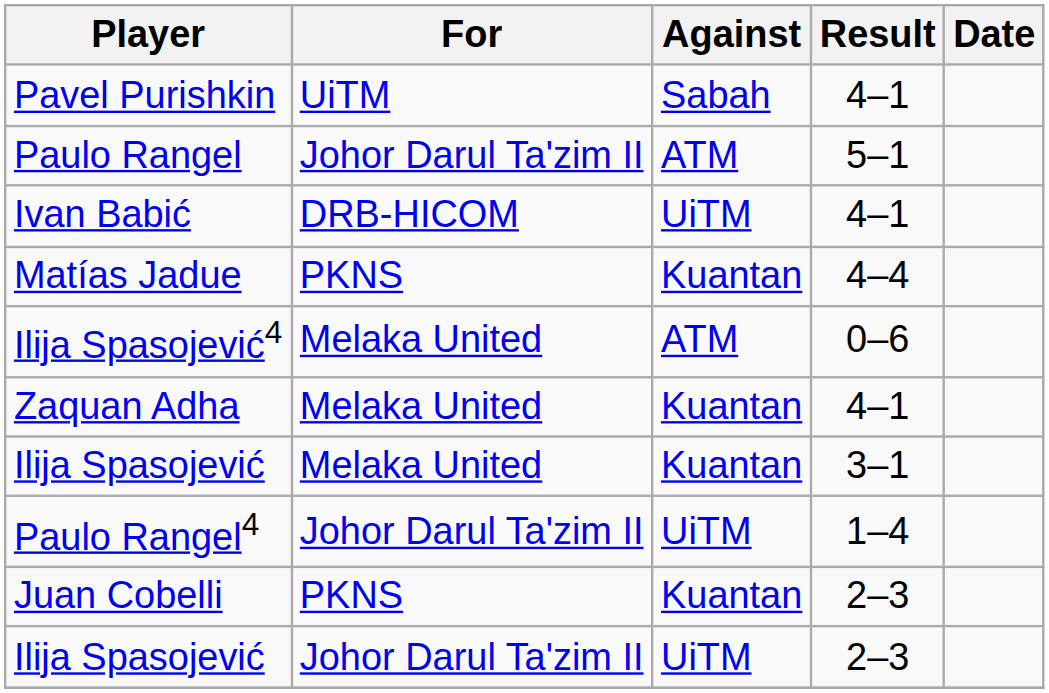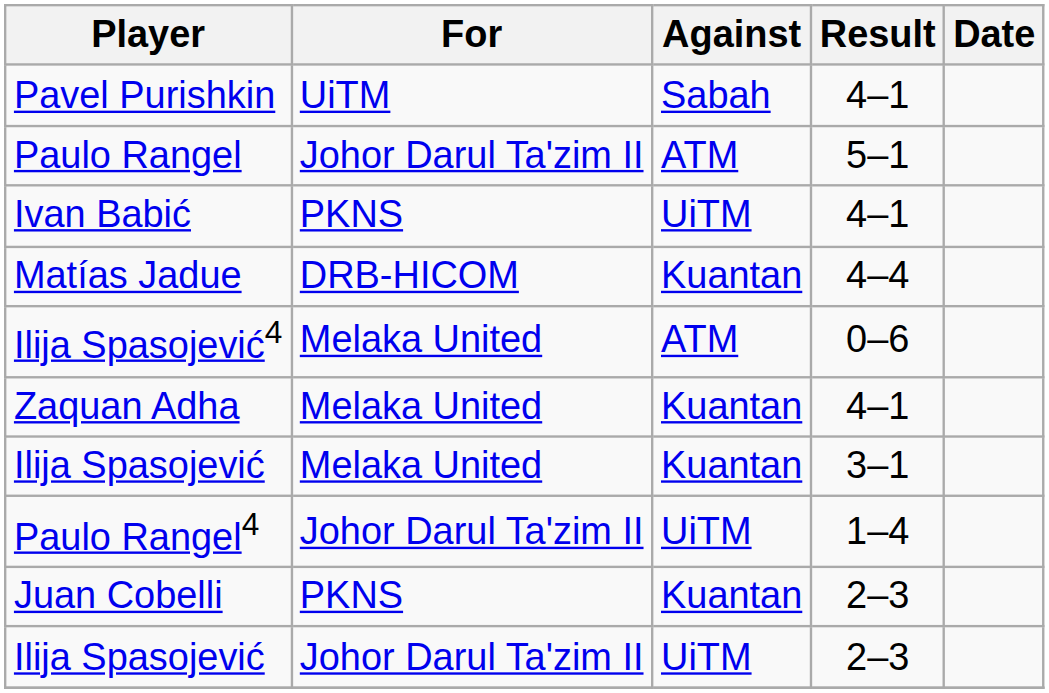 <table class="wikitable">
 <tr>
 <th>Player</th>
 <th>For</th>
 <th>Against</th>
 <th style="text-align:center">Result</th>
 <th>Date</th>
 </tr>
 <tr>
 <td> <a href='#'>Pavel Purishkin</a></td>
 <td><a href='#'>UiTM</a></td>
 <td><a href='#'>Sabah</a></td>
 <td style="text-align:center;">4–1</td>
 <td></td>
 </tr>
 <tr>
 <td> <a href='#'>Paulo Rangel</a></td>
 <td><a href='#'>Johor Darul Ta'zim II</a></td>
 <td><a href='#'>ATM</a></td>
 <td style="text-align:center;">5–1</td>
 <td></td>
 </tr>
 <tr>
 <td> <a href='#'>Ivan Babić</a></td>
-<td><a href='#'>DRB-HICOM</a></td>
+<td><a href='#'>PKNS</a></td>
 <td><a href='#'>UiTM</a></td>
 <td style="text-align:center;">4–1</td>
 <td></td>
 </tr>
 <tr>
 <td> <a href='#'>Matías Jadue</a></td>
-<td><a href='#'>PKNS</a></td>
+<td><a href='#'>DRB-HICOM</a></td>
 <td><a href='#'>Kuantan</a></td>
 <td style="text-align:center;">4–4</td>
 <td></td>
 </tr>
 <tr>
 <td> <a href='#'>Ilija Spasojević</a><sup>4</sup></td>
 <td><a href='#'>Melaka United</a></td>
 <td><a href='#'>ATM</a></td>
 <td style="text-align:center;">0–6</td>
 <td></td>
 </tr>
 <tr>
 <td> <a href='#'>Zaquan Adha</a></td>
 <td><a href='#'>Melaka United</a></td>
 <td><a href='#'>Kuantan</a></td>
 <td style="text-align:center;">4–1</td>
 <td></td>
 </tr>
 <tr>
 <td> <a href='#'>Ilija Spasojević</a></td>
 <td><a href='#'>Melaka United</a></td>
 <td><a href='#'>Kuantan</a></td>
 <td style="text-align:center;">3–1</td>
 <td></td>
 </tr>
 <tr>
 <td> <a href='#'>Paulo Rangel</a><sup>4</sup></td>
 <td><a href='#'>Johor Darul Ta'zim II</a></td>
 <td><a href='#'>UiTM</a></td>
 <td style="text-align:center;">1–4</td>
 <td></td>
 </tr>
 <tr>
 <td> <a href='#'>Juan Cobelli</a></td>
 <td><a href='#'>PKNS</a></td>
 <td><a href='#'>Kuantan</a></td>
 <td style="text-align:center;">2–3</td>
 <td></td>
 </tr>
 <tr>
 <td> <a href='#'>Ilija Spasojević</a></td>
 <td><a href='#'>Johor Darul Ta'zim II</a></td>
 <td><a href='#'>UiTM</a></td>
 <td style="text-align:center;">2–3</td>
 <td></td>
 </tr>
 <tr>
 </tr>
 </table>
